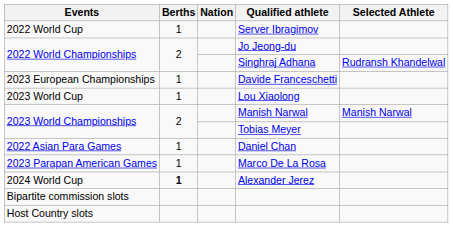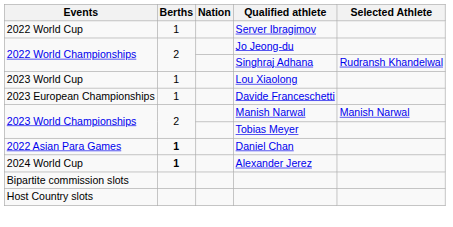 <table class="wikitable">
 <tr>
 <th>Events</th>
 <th>Berths</th>
 <th>Nation</th>
 <th>Qualified athlete</th>
 <th>Selected Athlete</th>
 </tr>
 <tr>
 <td>2022 World Cup</td>
 <td align=center>1</td>
 <td></td>
 <td><a href='#'>Server Ibragimov</a></td>
 <td></td>
 </tr>
 <tr>
 <td rowspan="2"><a href='#'>2022 World Championships</a></td>
 <td rowspan="2" align=center>2</td>
 <td></td>
 <td><a href='#'>Jo Jeong-du</a></td>
 <td></td>
 </tr>
 <tr>
 <td></td>
 <td><a href='#'>Singhraj Adhana</a></td>
 <td><a href='#'>Rudransh Khandelwal</a></td>
 </tr>
 <tr>
+<td>2023 World Cup</td>
+<td align=center>1</td>
+<td></td>
+<td><a href='#'>Lou Xiaolong</a></td>
+<td></td>
+</tr>
+<tr>
 <td>2023 European Championships</td>
 <td align=center>1</td>
 <td></td>
 <td><a href='#'>Davide Franceschetti</a></td>
-<td></td>
-</tr>
-<tr>
-<td>2023 World Cup</td>
-<td align=center>1</td>
-<td></td>
-<td><a href='#'>Lou Xiaolong</a></td>
 <td></td>
 </tr>
 <tr>
 <td rowspan="2"><a href='#'>2023 World Championships</a></td>
 <td rowspan="2" align=center>2</td>
 <td></td>
 <td><a href='#'>Manish Narwal</a></td>
 <td><a href='#'>Manish Narwal</a></td>
 </tr>
 <tr>
 <td></td>
 <td><a href='#'>Tobias Meyer</a></td>
 <td></td>
 </tr>
 <tr>
 <td><a href='#'>2022 Asian Para Games</a></td>
-<td align=center>1</td>
+<td align=center><strong>1</strong></td>
 <td></td>
 <td><a href='#'>Daniel Chan</a></td>
-<td></td>
-</tr>
-<tr>
-<td><a href='#'>2023 Parapan American Games</a></td>
-<td align=center>1</td>
-<td></td>
-<td><a href='#'>Marco De La Rosa</a></td>
 <td></td>
 </tr>
 <tr>
 <td>2024 World Cup</td>
 <td align=center><strong>1</strong></td>
 <td></td>
 <td><a href='#'>Alexander Jerez</a></td>
 <td></td>
 </tr>
 <tr>
 <td>Bipartite commission slots</td>
 <td></td>
 <td></td>
 <td></td>
 <td></td>
 </tr>
 <tr>
 <td>Host Country slots</td>
 <td></td>
 <td></td>
 <td></td>
 <td></td>
 </tr>
 </table>
